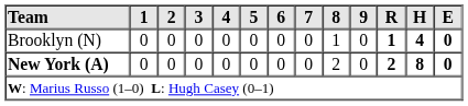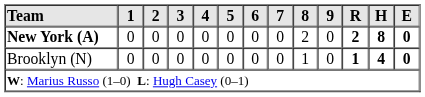 <table border=1 cellspacing=0 width=425 style="margin-left:3em;">
 <tr style="text-align:center; background-color:#e6e6e6;">
 <th align=left width=125>Team</th>
 <th width=25>1</th>
 <th width=25>2</th>
 <th width=25>3</th>
 <th width=25>4</th>
 <th width=25>5</th>
 <th width=25>6</th>
 <th width=25>7</th>
 <th width=25>8</th>
 <th width=25>9</th>
 <th width=25>R</th>
 <th width=25>H</th>
 <th width=25>E</th>
 </tr>
 <tr style="text-align:center;">
+<td align=left><strong>New York (A)</strong></td>
+<td>0</td>
+<td>0</td>
+<td>0</td>
+<td>0</td>
+<td>0</td>
+<td>0</td>
+<td>0</td>
+<td>2</td>
+<td>0</td>
+<td><strong>2</strong></td>
+<td><strong>8</strong></td>
+<td><strong>0</strong></td>
+</tr>
+<tr style="text-align:center;">
 <td align=left>Brooklyn (N)</td>
 <td>0</td>
 <td>0</td>
 <td>0</td>
 <td>0</td>
 <td>0</td>
 <td>0</td>
 <td>0</td>
 <td>1</td>
 <td>0</td>
 <td><strong>1</strong></td>
 <td><strong>4</strong></td>
 <td><strong>0</strong></td>
 </tr>
-<tr style="text-align:center;">
-<td align=left><strong>New York (A)</strong></td>
-<td>0</td>
-<td>0</td>
-<td>0</td>
-<td>0</td>
-<td>0</td>
-<td>0</td>
-<td>0</td>
-<td>2</td>
-<td>0</td>
-<td><strong>2</strong></td>
-<td><strong>8</strong></td>
-<td><strong>0</strong></td>
-</tr>
 <tr style="text-align:left;">
 <td colspan=13><small><strong>W</strong>: <a href='#'>Marius Russo</a> (1–0)  <strong>L</strong>: <a href='#'>Hugh Casey</a> (0–1)</small></td>
 </tr>
 </table>
